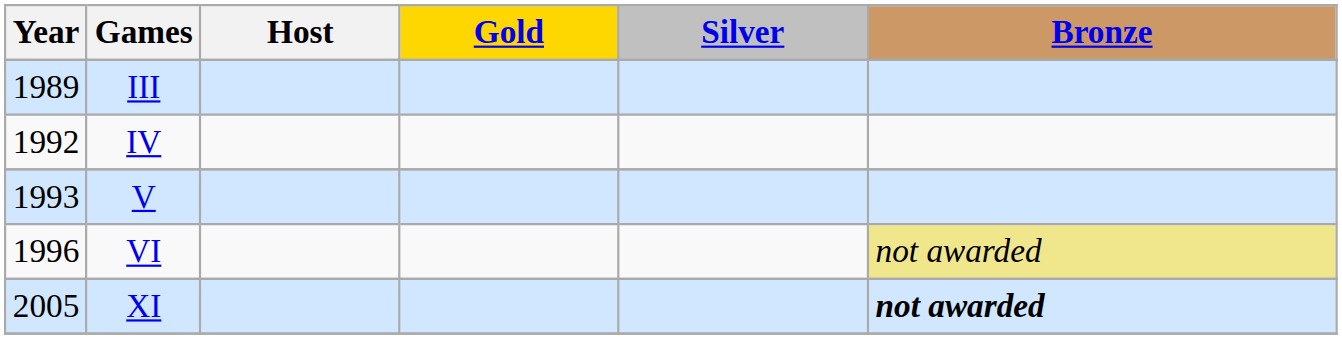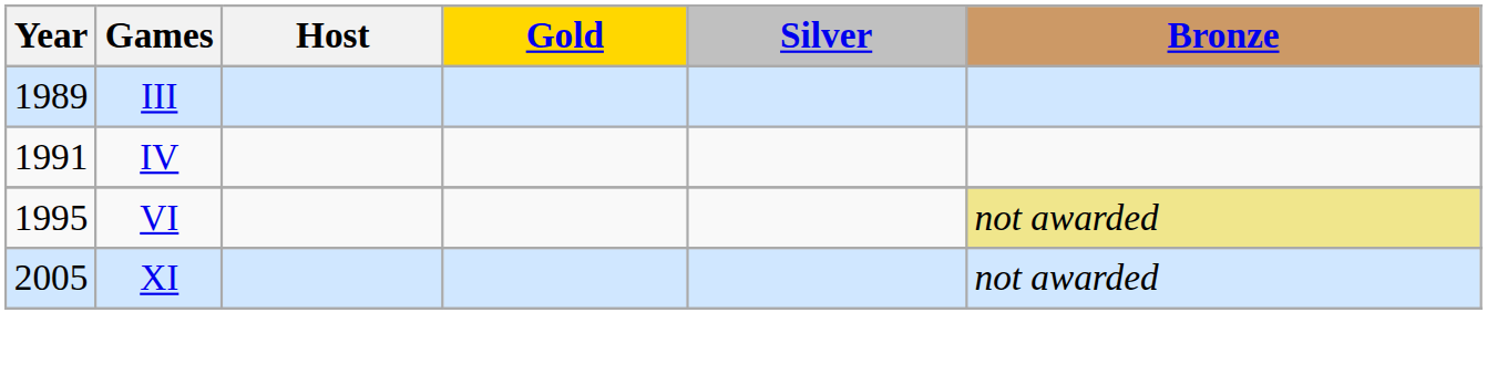 <table class="wikitable" style="text-align: center; font-size:95%;">
 <tr>
 <th rowspan="2" style="width:5%;">Year</th>
 <th rowspan="2" style="width:5%;">Games</th>
 <th rowspan="2" style="width:15%;">Host</th>
 </tr>
 <tr>
 <th style="background-color: gold"><a href='#'>Gold</a></th>
 <th style="background-color: silver"><a href='#'>Silver</a></th>
 <th style="background-color: #CC9966"><a href='#'>Bronze</a></th>
 </tr>
 <tr>
 </tr>
 <tr>
 </tr>
 <tr style="text-align:center; background:#d0e7ff;">
 <td>1989</td>
 <td align=center><a href='#'>III</a></td>
 <td align= "left"></td>
 <td align= "left"></td>
 <td align= "left"></td>
 <td align= "left"></td>
 </tr>
 <tr>
-<td>1992</td>
+<td>1991</td>
 <td align=center><a href='#'>IV</a></td>
 <td align= "left"></td>
 <td align= "left"></td>
 <td align= "left"></td>
 <td align= "left"></td>
 </tr>
 <tr>
 </tr>
-<tr style="text-align:center; background:#d0e7ff;">
-<td>1993</td>
-<td align=center><a href='#'>V</a></td>
-<td align= "left"></td>
-<td align= "left"></td>
-<td align= "left"></td>
-<td align= "left"></td>
-</tr>
 <tr>
-<td>1996</td>
+<td>1995</td>
 <td align=center><a href='#'>VI</a></td>
 <td align= "left"></td>
 <td align= "left"></td>
 <td align= "left"> <br> </td>
 <td align= "left" style="background: khaki;"><em>not awarded</em></td>
 </tr>
 <tr>
 </tr>
 <tr style="text-align:center; background:#d0e7ff;">
 <td>2005</td>
 <td align=center><a href='#'>XI</a></td>
 <td align= "left"></td>
 <td align= "left"></td>
 <td align= "left">   </td>
-<td align= "left"><strong><em>not awarded</em></strong></td>
+<td align= "left"><em>not awarded</em></td>
 </tr>
 <tr>
 </tr>
 </table>
